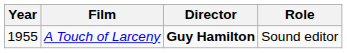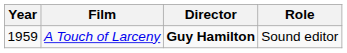 <table class="wikitable">
 <tr>
 <th>Year</th>
 <th>Film</th>
 <th>Director</th>
 <th>Role</th>
 </tr>
 <tr>
-<td>1955</td>
+<td>1959</td>
 <td><em><a href='#'>A Touch of Larceny</a></em></td>
 <td><strong>Guy Hamilton</strong></td>
 <td>Sound editor</td>
 </tr>
 </table>
